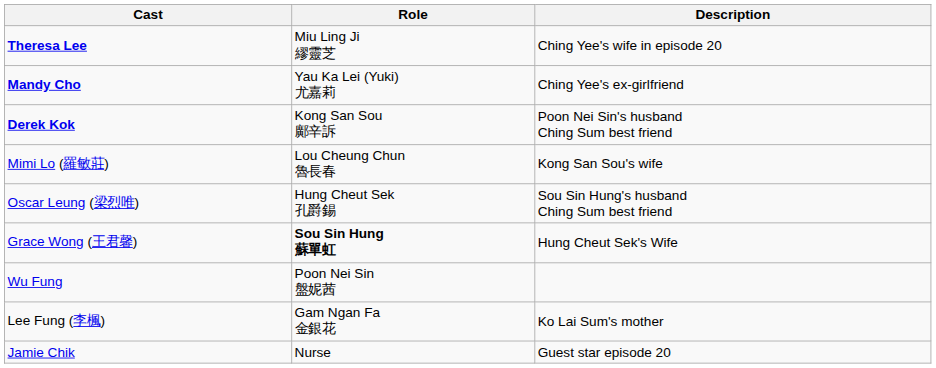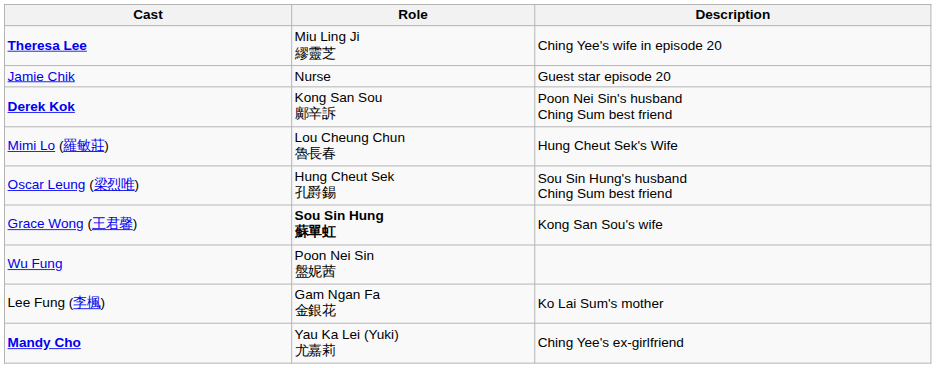 <table class="wikitable" width="55%">
 <tr>
 <th>Cast</th>
 <th>Role</th>
 <th>Description</th>
 </tr>
 <tr>
 <td><strong><a href='#'>Theresa Lee</a></strong></td>
 <td>Miu Ling Ji <br> 繆靈芝</td>
 <td>Ching Yee's wife in episode 20</td>
 </tr>
 <tr>
-<td><strong><a href='#'>Mandy Cho</a></strong></td>
-<td>Yau Ka Lei (Yuki) <br> 尤嘉莉</td>
-<td>Ching Yee's ex-girlfriend</td>
+<td><a href='#'>Jamie Chik</a></td>
+<td>Nurse</td>
+<td>Guest star episode 20</td>
 </tr>
 <tr>
 <td><strong><a href='#'>Derek Kok</a></strong></td>
 <td>Kong San Sou <br> 鄺辛訴</td>
 <td>Poon Nei Sin's husband <br> Ching Sum best friend</td>
 </tr>
 <tr>
 <td><a href='#'>Mimi Lo</a> (<a href='#'>羅敏莊</a>)</td>
 <td>Lou Cheung Chun <br> 魯長春</td>
-<td>Kong San Sou's wife</td>
+<td>Hung Cheut Sek's Wife</td>
 </tr>
 <tr>
 <td><a href='#'>Oscar Leung</a> (<a href='#'>梁烈唯</a>)</td>
 <td>Hung Cheut Sek <br> 孔爵錫</td>
 <td>Sou Sin Hung's husband <br> Ching Sum best friend</td>
 </tr>
 <tr>
 <td><a href='#'>Grace Wong</a> (<a href='#'>王君馨</a>)</td>
 <td><strong>Sou Sin Hung <br> 蘇單虹</strong></td>
-<td>Hung Cheut Sek's Wife</td>
+<td>Kong San Sou's wife</td>
 </tr>
 <tr>
 <td><a href='#'>Wu Fung</a></td>
 <td>Poon Nei Sin <br> 盤妮茜</td>
 <td></td>
 </tr>
 <tr>
 <td>Lee Fung (<a href='#'>李楓</a>)</td>
 <td>Gam Ngan Fa <br> 金銀花</td>
 <td>Ko Lai Sum's mother</td>
 </tr>
 <tr>
-<td><a href='#'>Jamie Chik</a></td>
-<td>Nurse</td>
-<td>Guest star episode 20</td>
+<td><strong><a href='#'>Mandy Cho</a></strong></td>
+<td>Yau Ka Lei (Yuki) <br> 尤嘉莉</td>
+<td>Ching Yee's ex-girlfriend</td>
 </tr>
 </table>
